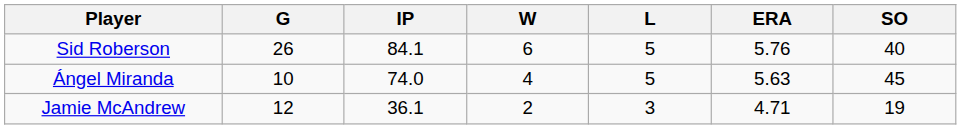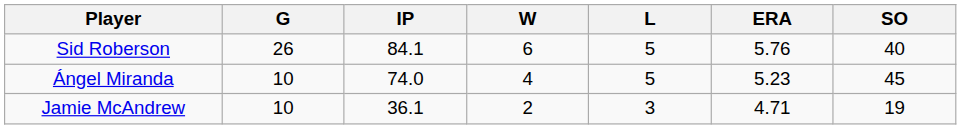 <table class="wikitable sortable">
 <tr>
 <th bgcolor="#DDDDFF" width="16%">Player</th>
 <th bgcolor="#DDDDFF" width="9%">G</th>
 <th bgcolor="#DDDDFF" width="9%">IP</th>
 <th bgcolor="#DDDDFF" width="9%">W</th>
 <th bgcolor="#DDDDFF" width="9%">L</th>
 <th bgcolor="#DDDDFF" width="9%">ERA</th>
 <th bgcolor="#DDDDFF" width="9%">SO</th>
 </tr>
 <tr align=center>
 <td><a href='#'>Sid Roberson</a></td>
 <td>26</td>
 <td>84.1</td>
 <td>6</td>
 <td>5</td>
 <td>5.76</td>
 <td>40</td>
 </tr>
 <tr align=center>
 <td><a href='#'>Ángel Miranda</a></td>
 <td>10</td>
 <td>74.0</td>
 <td>4</td>
 <td>5</td>
-<td>5.63</td>
+<td>5.23</td>
 <td>45</td>
 </tr>
 <tr align=center>
 <td><a href='#'>Jamie McAndrew</a></td>
-<td>12</td>
+<td>10</td>
 <td>36.1</td>
 <td>2</td>
 <td>3</td>
 <td>4.71</td>
 <td>19</td>
 </tr>
 </table>
